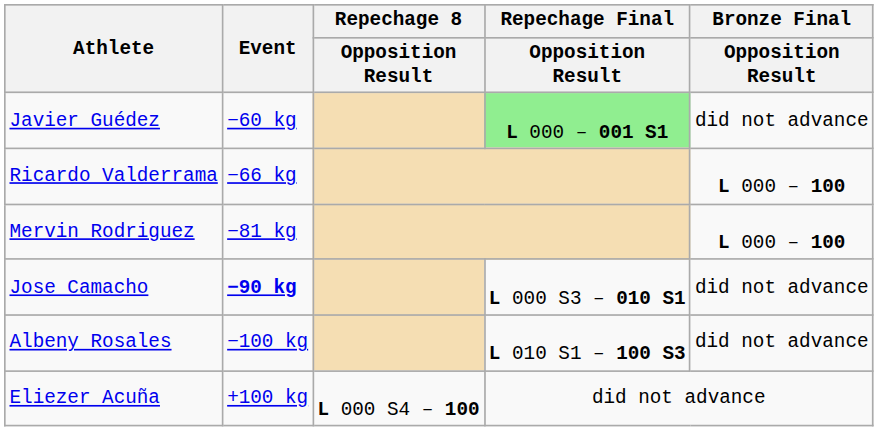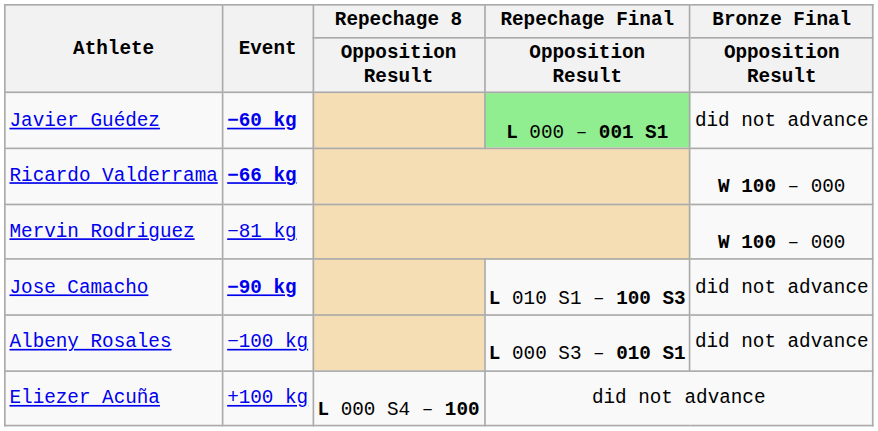 <table class="wikitable" style="font-size:90%">
 <tr>
 <th rowspan="2">Athlete</th>
 <th rowspan="2">Event</th>
 <th>Repechage 8</th>
 <th>Repechage Final</th>
 <th>Bronze Final</th>
 </tr>
 <tr>
 <th>Opposition<br>Result</th>
 <th>Opposition<br>Result</th>
 <th>Opposition<br>Result</th>
 </tr>
 <tr>
 <td><a href='#'>Javier Guédez</a></td>
-<td><a href='#'>−60 kg</a></td>
+<td><strong><a href='#'>−60 kg</a></strong></td>
 <td style="text-align:center; background:wheat;"></td>
 <td align=center style="background: lightgreen;"><br><strong>L</strong> 000 – <strong>001 S1</strong></td>
 <td style="text-align:center;" colspan="5">did not advance</td>
 </tr>
 <tr>
 <td><a href='#'>Ricardo Valderrama</a></td>
-<td><a href='#'>−66 kg</a></td>
+<td><strong><a href='#'>−66 kg</a></strong></td>
 <td style="text-align:center; background:wheat;" colspan="2"></td>
-<td align=center><br><strong>L</strong> 000 – <strong>100</strong></td>
+<td align=center><br><strong>W</strong> <strong>100</strong> – 000<br></td>
 </tr>
 <tr>
 <td><a href='#'>Mervin Rodriguez</a></td>
 <td><a href='#'>−81 kg</a></td>
 <td style="text-align:center; background:wheat;" colspan="2"></td>
-<td align=center><br><strong>L</strong> 000 – <strong>100</strong></td>
+<td align=center><br><strong>W</strong> <strong>100</strong> – 000<br></td>
 </tr>
 <tr>
 <td><a href='#'>Jose Camacho</a></td>
 <td><strong><a href='#'>−90 kg</a></strong></td>
 <td style="text-align:center; background:wheat;"></td>
-<td align=center><br><strong>L</strong> 000 S3 – <strong>010 S1</strong></td>
+<td align=center><br><strong>L</strong> 010 S1 – <strong>100 S3</strong></td>
 <td style="text-align:center;" colspan="5">did not advance</td>
 </tr>
 <tr>
 <td><a href='#'>Albeny Rosales</a></td>
 <td><a href='#'>−100 kg</a></td>
 <td style="text-align:center; background:wheat;"></td>
-<td align=center><br><strong>L</strong> 010 S1 – <strong>100 S3</strong></td>
+<td align=center><br><strong>L</strong> 000 S3 – <strong>010 S1</strong></td>
 <td style="text-align:center;" colspan="5">did not advance</td>
 </tr>
 <tr>
 <td><a href='#'>Eliezer Acuña</a></td>
 <td><a href='#'>+100 kg</a></td>
 <td align=center><br><strong>L</strong> 000 S4 – <strong>100</strong></td>
 <td style="text-align:center;" colspan="5">did not advance</td>
 </tr>
 </table>
